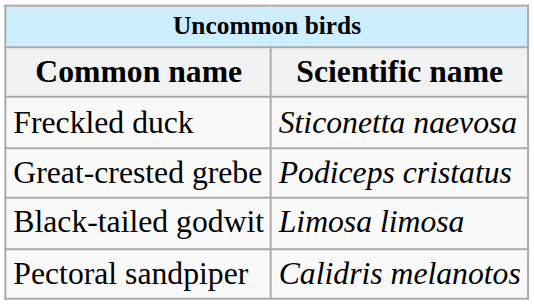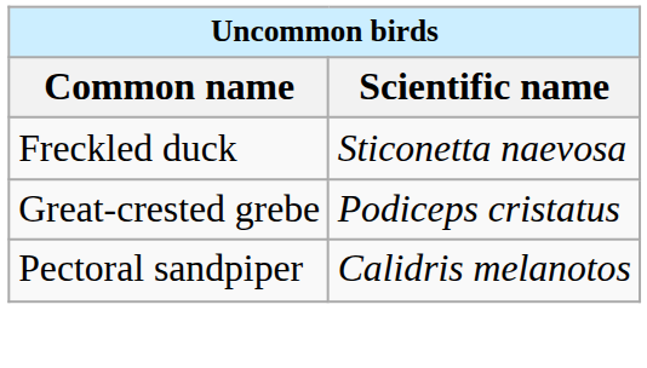 <table class="wikitable" style="float: right;" border="1">
 <tr>
 <td colspan=2 style="font-size:80%; background:#cef; text-align:center;"><strong>Uncommon birds</strong></td>
 </tr>
 <tr>
 <th>Common name</th>
 <th>Scientific name</th>
 </tr>
 <tr>
 <td>Freckled duck</td>
 <td><em>Sticonetta naevosa</em></td>
 </tr>
 <tr>
 <td>Great-crested grebe</td>
 <td><em>Podiceps cristatus</em></td>
 </tr>
 <tr>
-<td>Black-tailed godwit</td>
-<td><em>Limosa limosa</em></td>
-</tr>
-<tr>
 <td>Pectoral sandpiper</td>
 <td><em>Calidris melanotos</em></td>
 </tr>
 </table>
